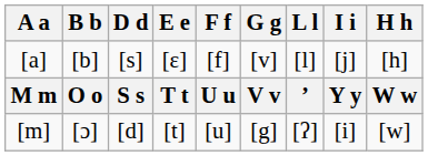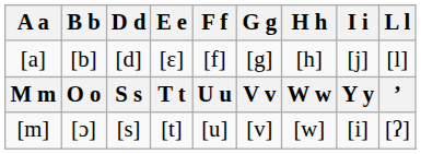 <table class="wikitable" style="text-align: center;">
 <tr>
 <th>A a</th>
 <th>B b</th>
 <th>D d</th>
 <th>E e</th>
 <th>F f</th>
 <th>G g</th>
+<th>H h</th>
+<th>I i</th>
 <th>L l</th>
-<th>I i</th>
-<th>H h</th>
 </tr>
 <tr>
 <td>[a]</td>
 <td>[b]</td>
-<td>[s]</td>
+<td>[d]</td>
 <td>[ɛ]</td>
 <td>[f]</td>
-<td>[v]</td>
+<td>[g]</td>
+<td>[h]</td>
+<td>[j]</td>
 <td>[l]</td>
-<td>[j]</td>
-<td>[h]</td>
 </tr>
 <tr>
 <th>M m</th>
 <th>O o</th>
 <th>S s</th>
 <th>T t</th>
 <th>U u</th>
 <th>V v</th>
+<th>W w</th>
+<th>Y y</th>
 <th>ʼ</th>
-<th>Y y</th>
-<th>W w</th>
 </tr>
 <tr>
 <td>[m]</td>
 <td>[ɔ]</td>
-<td>[d]</td>
+<td>[s]</td>
 <td>[t]</td>
 <td>[u]</td>
-<td>[g]</td>
+<td>[v]</td>
+<td>[w]</td>
+<td>[i]</td>
 <td>[ʔ]</td>
-<td>[i]</td>
-<td>[w]</td>
 </tr>
 </table>
